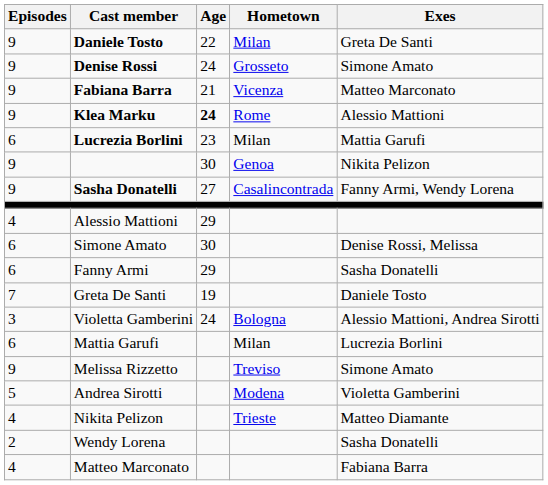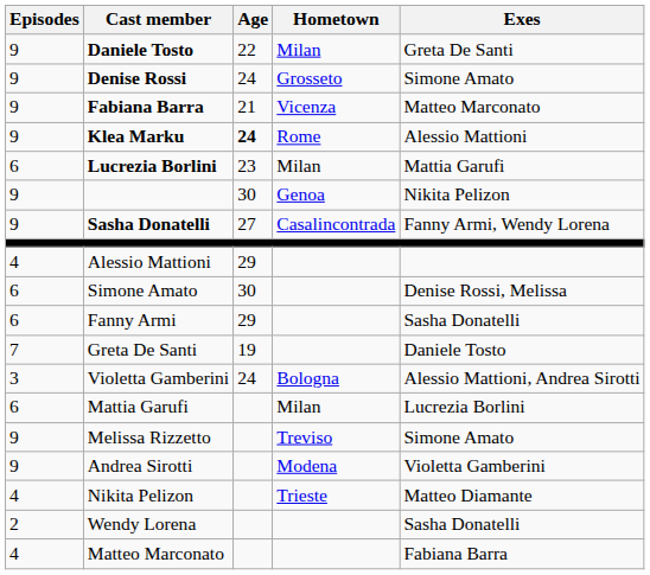 <table class="wikitable sortable">
 <tr>
 <th>Episodes</th>
 <th>Cast member</th>
 <th>Age</th>
 <th>Hometown</th>
 <th>Exes</th>
 </tr>
 <tr>
 <td>9</td>
 <td><strong>Daniele Tosto</strong></td>
 <td>22</td>
 <td><a href='#'>Milan</a></td>
 <td>Greta De Santi</td>
 </tr>
 <tr>
 <td>9</td>
 <td><strong>Denise Rossi</strong></td>
 <td>24</td>
 <td><a href='#'>Grosseto</a></td>
 <td>Simone Amato</td>
 </tr>
 <tr>
 <td>9</td>
 <td><strong>Fabiana Barra</strong></td>
 <td>21</td>
 <td><a href='#'>Vicenza</a></td>
 <td>Matteo Marconato</td>
 </tr>
 <tr>
 <td>9</td>
 <td><strong>Klea Marku</strong></td>
 <td><strong>24</strong></td>
 <td><a href='#'>Rome</a></td>
 <td>Alessio Mattioni</td>
 </tr>
 <tr>
 <td>6</td>
 <td><strong>Lucrezia Borlini</strong></td>
 <td>23</td>
 <td>Milan</td>
 <td>Mattia Garufi</td>
 </tr>
 <tr>
 <td>9</td>
 <td><strong></strong></td>
 <td>30</td>
 <td><a href='#'>Genoa</a></td>
 <td>Nikita Pelizon</td>
 </tr>
 <tr>
 <td>9</td>
 <td><strong>Sasha Donatelli</strong></td>
 <td>27</td>
 <td><a href='#'>Casalincontrada</a></td>
 <td>Fanny Armi, Wendy Lorena</td>
 </tr>
 <tr>
 <th colspan="13" style="background:#000"></th>
 </tr>
 <tr>
 <td>4</td>
 <td>Alessio Mattioni</td>
 <td>29</td>
 <td></td>
 <td></td>
 </tr>
 <tr>
 <td>6</td>
 <td>Simone Amato</td>
 <td>30</td>
 <td></td>
 <td>Denise Rossi, Melissa</td>
 </tr>
 <tr>
 <td>6</td>
 <td>Fanny Armi</td>
 <td>29</td>
 <td></td>
 <td>Sasha Donatelli</td>
 </tr>
 <tr>
 <td>7</td>
 <td>Greta De Santi</td>
 <td>19</td>
 <td></td>
 <td>Daniele Tosto</td>
 </tr>
 <tr>
 <td>3</td>
 <td>Violetta Gamberini</td>
 <td>24</td>
 <td><a href='#'>Bologna</a></td>
 <td>Alessio Mattioni, Andrea Sirotti</td>
 </tr>
 <tr>
 <td>6</td>
 <td>Mattia Garufi</td>
 <td></td>
 <td>Milan</td>
 <td>Lucrezia Borlini</td>
 </tr>
 <tr>
 <td>9</td>
 <td>Melissa Rizzetto</td>
 <td></td>
 <td><a href='#'>Treviso</a></td>
 <td>Simone Amato</td>
 </tr>
 <tr>
-<td>5</td>
+<td>9</td>
 <td>Andrea Sirotti</td>
 <td></td>
 <td><a href='#'>Modena</a></td>
 <td>Violetta Gamberini</td>
 </tr>
 <tr>
 <td>4</td>
 <td>Nikita Pelizon</td>
 <td></td>
 <td><a href='#'>Trieste</a></td>
 <td>Matteo Diamante</td>
 </tr>
 <tr>
 <td>2</td>
 <td>Wendy Lorena</td>
 <td></td>
 <td></td>
 <td>Sasha Donatelli</td>
 </tr>
 <tr>
 <td>4</td>
 <td>Matteo Marconato</td>
 <td></td>
 <td></td>
 <td>Fabiana Barra</td>
 </tr>
 </table>
